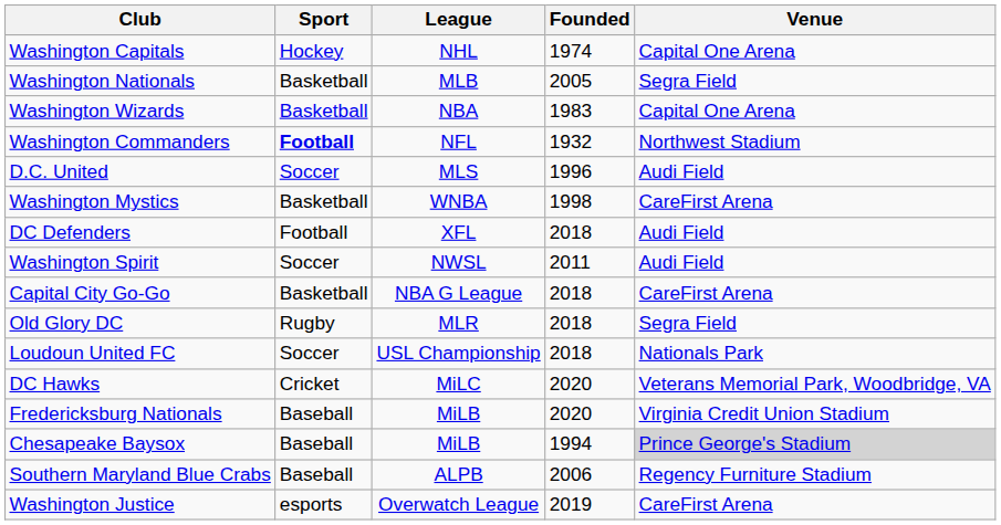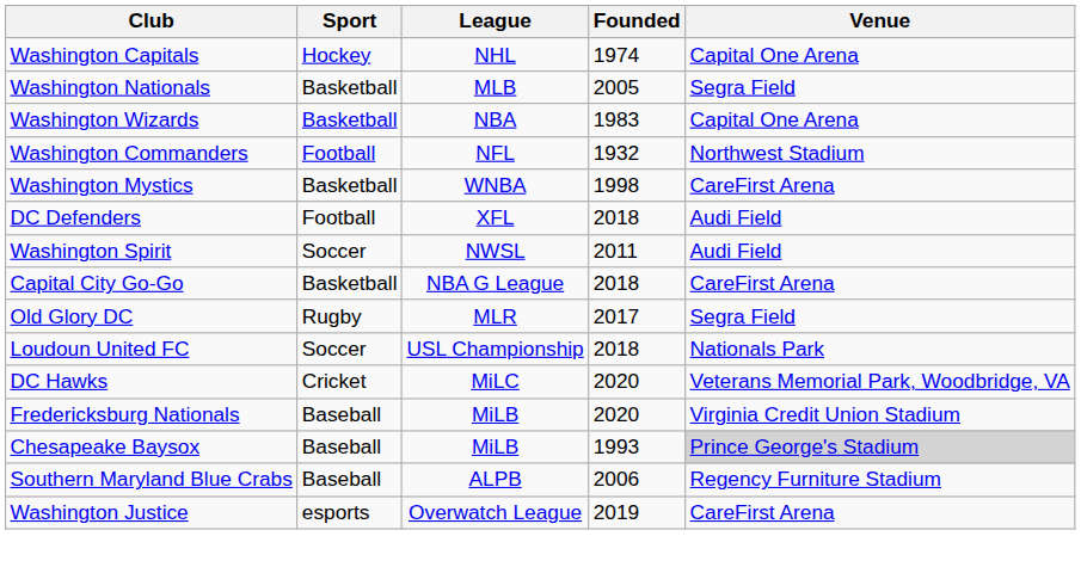 <table class="wikitable sortable">
 <tr>
 <th>Club</th>
 <th>Sport</th>
 <th>League</th>
 <th>Founded</th>
 <th>Venue</th>
 </tr>
 <tr>
 <td><a href='#'>Washington Capitals</a></td>
 <td><a href='#'>Hockey</a></td>
 <td align=center><a href='#'>NHL</a></td>
 <td>1974</td>
 <td><a href='#'>Capital One Arena</a><br></td>
 </tr>
 <tr>
 <td><a href='#'>Washington Nationals</a></td>
 <td>Basketball</td>
 <td align=center><a href='#'>MLB</a></td>
 <td>2005</td>
 <td><a href='#'>Segra Field</a><br></td>
 </tr>
 <tr>
 <td><a href='#'>Washington Wizards</a></td>
 <td><a href='#'>Basketball</a></td>
 <td align=center><a href='#'>NBA</a></td>
 <td>1983</td>
 <td><a href='#'>Capital One Arena</a><br></td>
 </tr>
 <tr>
 <td><a href='#'>Washington Commanders</a></td>
-<td><strong><a href='#'>Football</a></strong></td>
+<td><a href='#'>Football</a></td>
 <td align=center><a href='#'>NFL</a></td>
 <td>1932</td>
 <td><a href='#'>Northwest Stadium</a><br></td>
-</tr>
-<tr>
-<td><a href='#'>D.C. United</a></td>
-<td><a href='#'>Soccer</a></td>
-<td align=center><a href='#'>MLS</a></td>
-<td>1996</td>
-<td><a href='#'>Audi Field</a><br></td>
 </tr>
 <tr>
 <td><a href='#'>Washington Mystics</a></td>
 <td>Basketball</td>
 <td align=center><a href='#'>WNBA</a></td>
 <td>1998</td>
 <td><a href='#'>CareFirst Arena</a><br></td>
 </tr>
 <tr>
 <td><a href='#'>DC Defenders</a></td>
 <td>Football</td>
 <td align=center><a href='#'>XFL</a></td>
 <td>2018</td>
 <td><a href='#'>Audi Field</a><br></td>
 </tr>
 <tr>
 <td><a href='#'>Washington Spirit</a></td>
 <td>Soccer</td>
 <td align=center><a href='#'>NWSL</a></td>
 <td>2011</td>
 <td><a href='#'>Audi Field</a> <br></td>
 </tr>
 <tr>
 <td><a href='#'>Capital City Go-Go</a></td>
 <td>Basketball</td>
 <td align=center><a href='#'>NBA G League</a></td>
 <td>2018</td>
 <td><a href='#'>CareFirst Arena</a><br></td>
 </tr>
 <tr>
 <td><a href='#'>Old Glory DC</a></td>
 <td>Rugby</td>
 <td align=center><a href='#'>MLR</a></td>
-<td>2018</td>
+<td>2017</td>
 <td><a href='#'>Segra Field</a><br></td>
 </tr>
 <tr>
 <td><a href='#'>Loudoun United FC</a></td>
 <td>Soccer</td>
 <td align=center><a href='#'>USL Championship</a></td>
 <td>2018</td>
 <td><a href='#'>Nationals Park</a><br></td>
 </tr>
 <tr>
 <td><a href='#'>DC Hawks</a></td>
 <td>Cricket</td>
 <td align=center><a href='#'>MiLC</a></td>
 <td>2020</td>
 <td><a href='#'>Veterans Memorial Park, Woodbridge, VA</a><br></td>
 </tr>
 <tr>
 <td><a href='#'>Fredericksburg Nationals</a></td>
 <td>Baseball</td>
 <td align=center><a href='#'>MiLB</a></td>
 <td>2020</td>
 <td><a href='#'>Virginia Credit Union Stadium</a><br></td>
 </tr>
 <tr>
 <td><a href='#'>Chesapeake Baysox</a></td>
 <td>Baseball</td>
 <td align=center><a href='#'>MiLB</a></td>
-<td>1994</td>
+<td>1993</td>
 <td style="background: lightgrey;"><a href='#'>Prince George's Stadium</a><br></td>
 </tr>
 <tr>
 <td><a href='#'>Southern Maryland Blue Crabs</a></td>
 <td>Baseball</td>
 <td align=center><a href='#'>ALPB</a></td>
 <td>2006</td>
 <td><a href='#'>Regency Furniture Stadium</a><br></td>
 </tr>
 <tr>
 <td><a href='#'>Washington Justice</a></td>
 <td>esports</td>
 <td align=center><a href='#'>Overwatch League</a></td>
 <td>2019</td>
 <td><a href='#'>CareFirst Arena</a><br></td>
 </tr>
 </table>
